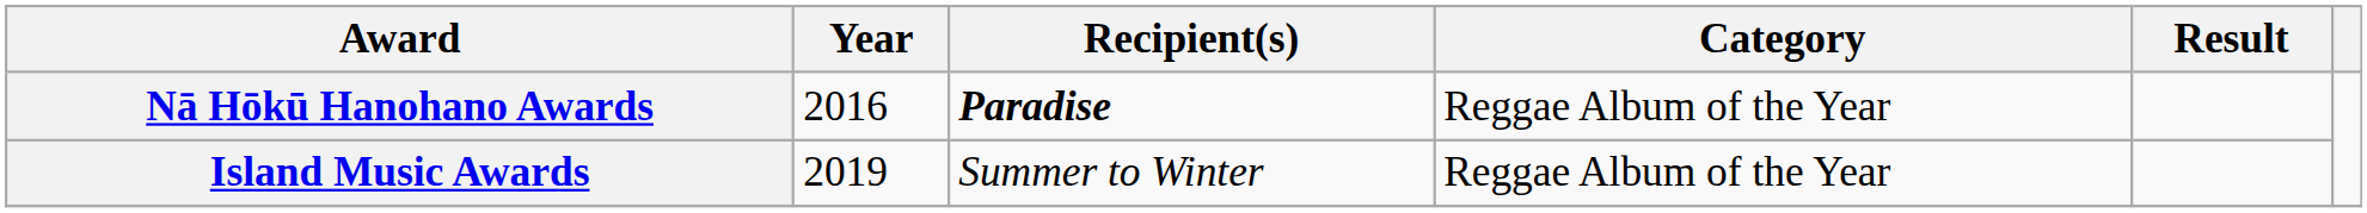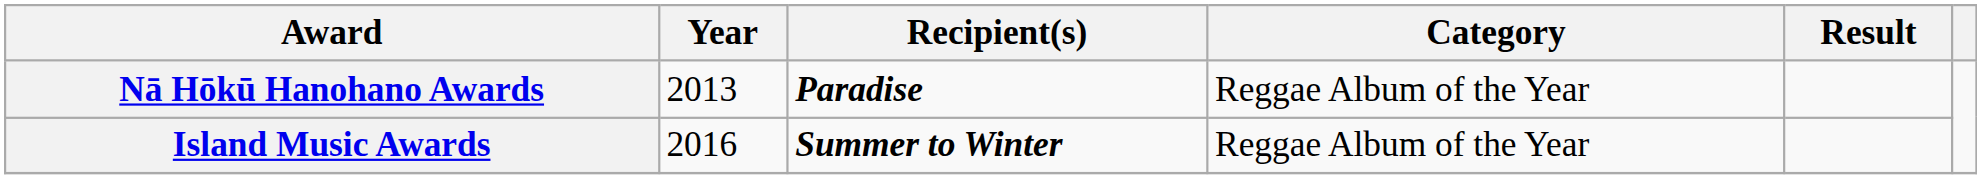 <table class="wikitable sortable plainrowheaders" style="width: 101%;">
 <tr>
 <th scope="col">Award</th>
 <th scope="col">Year</th>
 <th scope="col">Recipient(s)</th>
 <th scope="col">Category</th>
 <th scope="col">Result</th>
 <th scope="col" class="unsortable"></th>
 </tr>
 <tr>
 <th scope="row"><a href='#'>Nā Hōkū Hanohano Awards</a></th>
-<td>2016</td>
+<td>2013</td>
 <td><strong><em>Paradise</em></strong></td>
 <td>Reggae Album of the Year</td>
 <td></td>
 <td rowspan="2" align=center></td>
 </tr>
 <tr>
 <th scope="row"><a href='#'>Island Music Awards</a></th>
-<td>2019</td>
-<td><em>Summer to Winter</em></td>
+<td>2016</td>
+<td><strong><em>Summer to Winter</em></strong></td>
 <td>Reggae Album of the Year</td>
 <td></td>
 </tr>
 <tr>
 </tr>
 </table>
